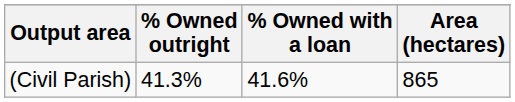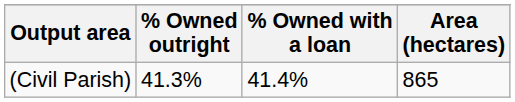 <table class="wikitable">
 <tr>
 </tr>
 <tr>
 <th>Output area</th>
 <th>% Owned<br>outright</th>
 <th>% Owned with<br>a loan</th>
 <th>Area<br>(hectares)</th>
 </tr>
 <tr>
 <td>(Civil Parish)</td>
 <td>41.3%</td>
-<td>41.6%</td>
+<td>41.4%</td>
 <td>865</td>
 </tr>
 </table>
